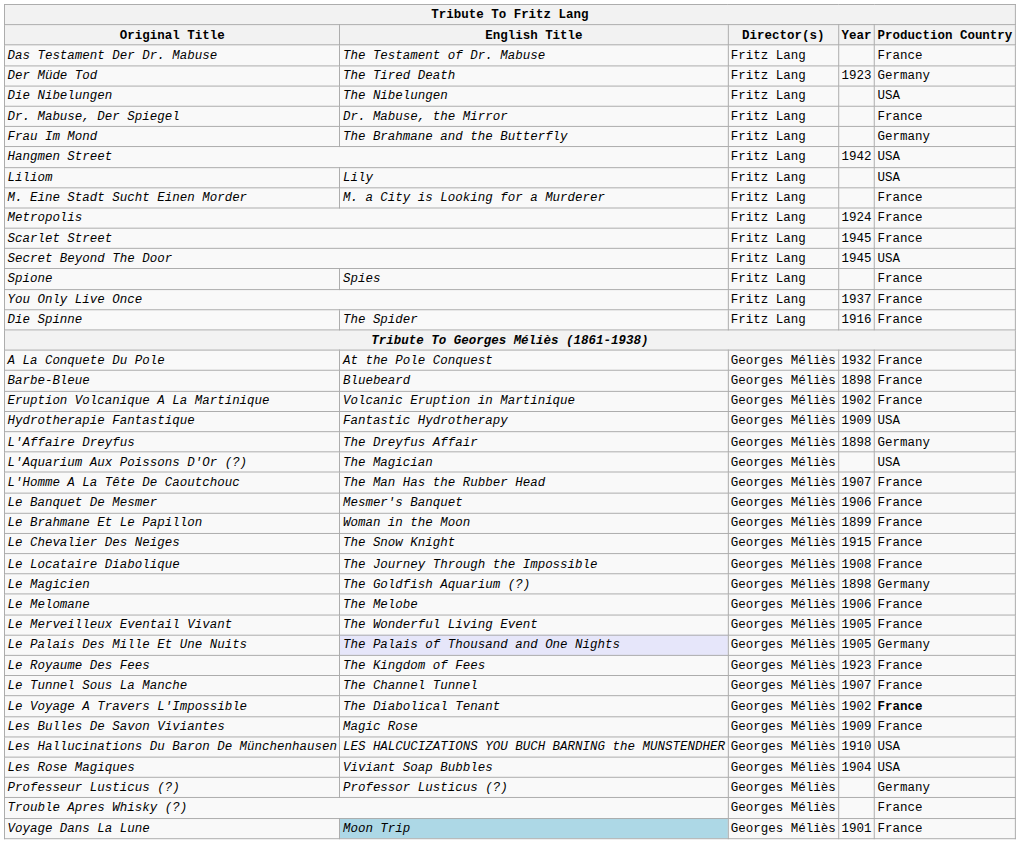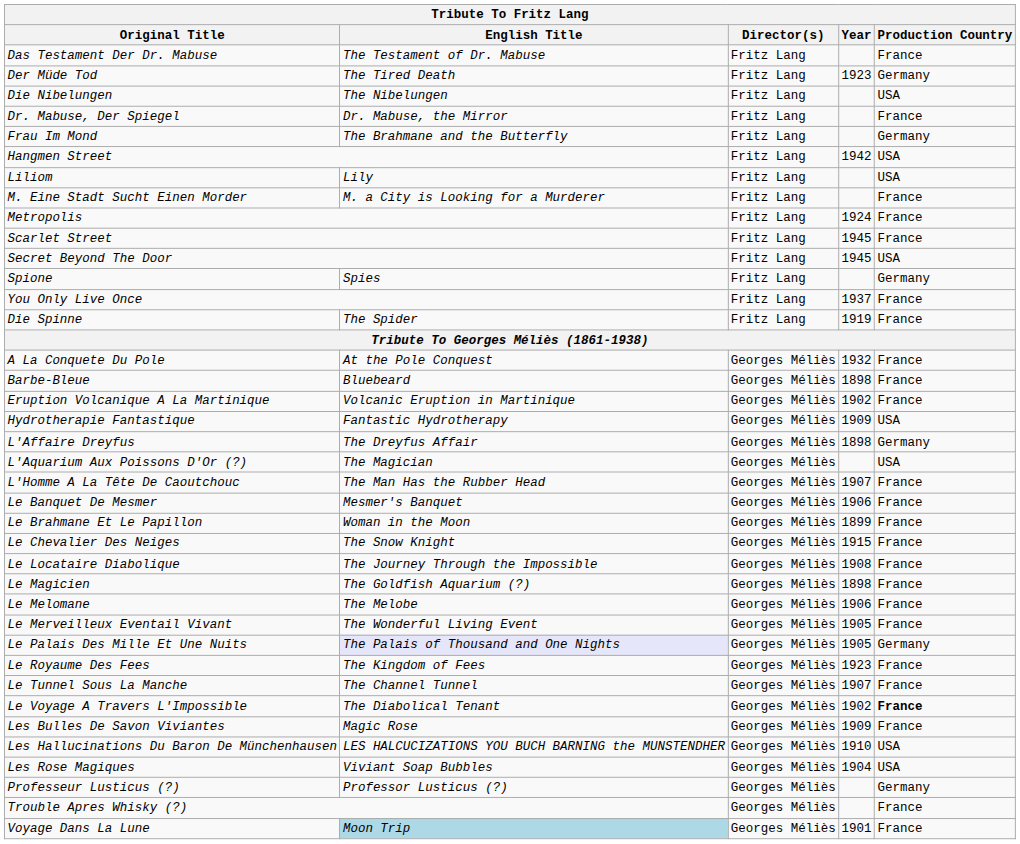 <table class="wikitable">
 <tr>
 <th colspan="5">Tribute To Fritz Lang</th>
 </tr>
 <tr>
 <th>Original Title</th>
 <th>English Title</th>
 <th>Director(s)</th>
 <th>Year</th>
 <th>Production Country</th>
 </tr>
 <tr>
 <td><em>Das Testament Der Dr. Mabuse</em></td>
 <td><em>The Testament of Dr. Mabuse</em></td>
 <td>Fritz Lang</td>
 <td></td>
 <td>France</td>
 </tr>
 <tr>
 <td><em>Der Müde Tod</em></td>
 <td><em>The Tired Death</em></td>
 <td>Fritz Lang</td>
 <td>1923</td>
 <td>Germany</td>
 </tr>
 <tr>
 <td><em>Die Nibelungen</em></td>
 <td><em>The Nibelungen</em></td>
 <td>Fritz Lang</td>
 <td></td>
 <td>USA</td>
 </tr>
 <tr>
 <td><em>Dr. Mabuse, Der Spiegel</em></td>
 <td><em>Dr. Mabuse, the Mirror</em></td>
 <td>Fritz Lang</td>
 <td></td>
 <td>France</td>
 </tr>
 <tr>
 <td><em>Frau Im Mond</em></td>
 <td><em>The Brahmane and the Butterfly</em></td>
 <td>Fritz Lang</td>
 <td></td>
 <td>Germany</td>
 </tr>
 <tr>
 <td colspan="2"><em>Hangmen Street</em></td>
 <td>Fritz Lang</td>
 <td>1942</td>
 <td>USA</td>
 </tr>
 <tr>
 <td><em>Liliom</em></td>
 <td><em>Lily</em></td>
 <td>Fritz Lang</td>
 <td></td>
 <td>USA</td>
 </tr>
 <tr>
 <td><em>M. Eine Stadt Sucht Einen Morder</em></td>
 <td><em>M. a City is Looking for a Murderer</em></td>
 <td>Fritz Lang</td>
 <td></td>
 <td>France</td>
 </tr>
 <tr>
 <td colspan="2"><em>Metropolis</em></td>
 <td>Fritz Lang</td>
 <td>1924</td>
 <td>France</td>
 </tr>
 <tr>
 <td colspan="2"><em>Scarlet Street</em></td>
 <td>Fritz Lang</td>
 <td>1945</td>
 <td>France</td>
 </tr>
 <tr>
 <td colspan="2"><em>Secret Beyond The Door</em></td>
 <td>Fritz Lang</td>
 <td>1945</td>
 <td>USA</td>
 </tr>
 <tr>
 <td><em>Spione</em></td>
 <td><em>Spies</em></td>
 <td>Fritz Lang</td>
 <td></td>
-<td>France</td>
+<td>Germany</td>
 </tr>
 <tr>
 <td colspan="2"><em>You Only Live Once</em></td>
 <td>Fritz Lang</td>
 <td>1937</td>
 <td>France</td>
 </tr>
 <tr>
 <td><em>Die Spinne</em></td>
 <td><em>The Spider</em></td>
 <td>Fritz Lang</td>
-<td>1916</td>
+<td>1919</td>
 <td>France</td>
 </tr>
 <tr>
 <th colspan="5"><em>Tribute To Georges Méliès (1861-1938)</em></th>
 </tr>
 <tr>
 <td><em>A La Conquete Du Pole</em></td>
 <td><em>At the Pole Conquest</em></td>
 <td>Georges Méliès</td>
 <td>1932</td>
 <td>France</td>
 </tr>
 <tr>
 <td><em>Barbe-Bleue</em></td>
 <td><em>Bluebeard</em></td>
 <td>Georges Méliès</td>
 <td>1898</td>
 <td>France</td>
 </tr>
 <tr>
 <td><em>Eruption Volcanique A La Martinique</em></td>
 <td><em>Volcanic Eruption in Martinique</em></td>
 <td>Georges Méliès</td>
 <td>1902</td>
 <td>France</td>
 </tr>
 <tr>
 <td><em>Hydrotherapie Fantastique</em></td>
 <td><em>Fantastic Hydrotherapy</em></td>
 <td>Georges Méliès</td>
 <td>1909</td>
 <td>USA</td>
 </tr>
 <tr>
 <td><em>L'Affaire Dreyfus</em></td>
 <td><em>The Dreyfus Affair</em></td>
 <td>Georges Méliès</td>
 <td>1898</td>
 <td>Germany</td>
 </tr>
 <tr>
 <td><em>L'Aquarium Aux Poissons D'Or (?)</em></td>
 <td><em>The Magician</em></td>
 <td>Georges Méliès</td>
 <td></td>
 <td>USA</td>
 </tr>
 <tr>
 <td><em>L'Homme A La Tête De Caoutchouc</em></td>
 <td><em>The Man Has the Rubber Head</em></td>
 <td>Georges Méliès</td>
 <td>1907</td>
 <td>France</td>
 </tr>
 <tr>
 <td><em>Le Banquet De Mesmer</em></td>
 <td><em>Mesmer's Banquet</em></td>
 <td>Georges Méliès</td>
 <td>1906</td>
 <td>France</td>
 </tr>
 <tr>
 <td><em>Le Brahmane Et Le Papillon</em></td>
 <td><em>Woman in the Moon</em></td>
 <td>Georges Méliès</td>
 <td>1899</td>
 <td>France</td>
 </tr>
 <tr>
 <td><em>Le Chevalier Des Neiges</em></td>
 <td><em>The Snow Knight</em></td>
 <td>Georges Méliès</td>
 <td>1915</td>
 <td>France</td>
 </tr>
 <tr>
 <td><em>Le Locataire Diabolique</em></td>
 <td><em>The Journey Through the Impossible</em></td>
 <td>Georges Méliès</td>
 <td>1908</td>
 <td>France</td>
 </tr>
 <tr>
 <td><em>Le Magicien</em></td>
 <td><em>The Goldfish Aquarium (?)</em></td>
 <td>Georges Méliès</td>
 <td>1898</td>
-<td>Germany</td>
+<td>France</td>
 </tr>
 <tr>
 <td><em>Le Melomane</em></td>
 <td><em>The Melobe</em></td>
 <td>Georges Méliès</td>
 <td>1906</td>
 <td>France</td>
 </tr>
 <tr>
 <td><em>Le Merveilleux Eventail Vivant</em></td>
 <td><em>The Wonderful Living Event</em></td>
 <td>Georges Méliès</td>
 <td>1905</td>
 <td>France</td>
 </tr>
 <tr>
 <td><em>Le Palais Des Mille Et Une Nuits</em></td>
 <td style="background: lavender;"><em>The Palais of Thousand and One Nights</em></td>
 <td>Georges Méliès</td>
 <td>1905</td>
 <td>Germany</td>
 </tr>
 <tr>
 <td><em>Le Royaume Des Fees</em></td>
 <td><em>The Kingdom of Fees</em></td>
 <td>Georges Méliès</td>
 <td>1923</td>
 <td>France</td>
 </tr>
 <tr>
 <td><em>Le Tunnel Sous La Manche</em></td>
 <td><em>The Channel Tunnel</em></td>
 <td>Georges Méliès</td>
 <td>1907</td>
 <td>France</td>
 </tr>
 <tr>
 <td><em>Le Voyage A Travers L'Impossible</em></td>
 <td><em>The Diabolical Tenant</em></td>
 <td>Georges Méliès</td>
 <td>1902</td>
 <td><strong>France</strong></td>
 </tr>
 <tr>
 <td><em>Les Bulles De Savon Viviantes</em></td>
 <td><em>Magic Rose</em></td>
 <td>Georges Méliès</td>
 <td>1909</td>
 <td>France</td>
 </tr>
 <tr>
 <td><em>Les Hallucinations Du Baron De Münchenhausen</em></td>
 <td><em>LES HALCUCIZATIONS YOU BUCH BARNING the MUNSTENDHER</em></td>
 <td>Georges Méliès</td>
 <td>1910</td>
 <td>USA</td>
 </tr>
 <tr>
 <td><em>Les Rose Magiques</em></td>
 <td><em>Viviant Soap Bubbles</em></td>
 <td>Georges Méliès</td>
 <td>1904</td>
 <td>USA</td>
 </tr>
 <tr>
 <td><em>Professeur Lusticus (?)</em></td>
 <td><em>Professor Lusticus (?)</em></td>
 <td>Georges Méliès</td>
 <td></td>
 <td>Germany</td>
 </tr>
 <tr>
 <td colspan="2"><em>Trouble Apres Whisky (?)</em></td>
 <td>Georges Méliès</td>
 <td></td>
 <td>France</td>
 </tr>
 <tr>
 <td><em>Voyage Dans La Lune</em></td>
 <td style="background: lightblue;"><em>Moon Trip</em></td>
 <td>Georges Méliès</td>
 <td>1901</td>
 <td>France</td>
 </tr>
 </table>
